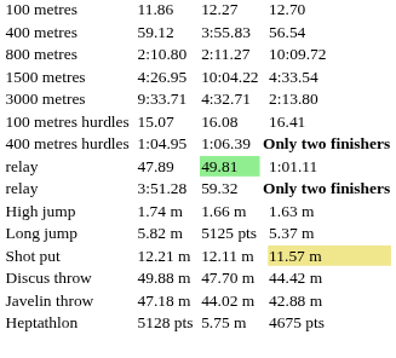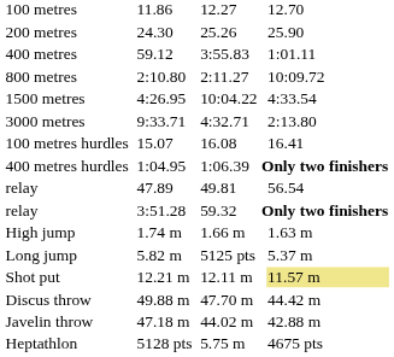 <table>
 <tr>
 <td>100 metres</td>
 <td></td>
 <td>11.86</td>
 <td></td>
 <td>12.27</td>
 <td></td>
 <td>12.70</td>
 </tr>
 <tr>
+<td>200 metres</td>
+<td></td>
+<td>24.30</td>
+<td></td>
+<td>25.26</td>
+<td></td>
+<td>25.90</td>
+</tr>
+<tr>
 <td>400 metres</td>
 <td></td>
 <td>59.12</td>
 <td></td>
 <td>3:55.83</td>
 <td></td>
-<td>56.54</td>
+<td>1:01.11</td>
 </tr>
 <tr>
 <td>800 metres</td>
 <td></td>
 <td>2:10.80</td>
 <td></td>
 <td>2:11.27</td>
 <td></td>
 <td>10:09.72</td>
 </tr>
 <tr>
 <td>1500 metres</td>
 <td></td>
 <td>4:26.95</td>
 <td></td>
 <td>10:04.22</td>
 <td></td>
 <td>4:33.54</td>
 </tr>
 <tr>
 <td>3000 metres</td>
 <td></td>
 <td>9:33.71</td>
 <td></td>
 <td>4:32.71</td>
 <td></td>
 <td>2:13.80</td>
 </tr>
 <tr>
 <td>100 metres hurdles</td>
 <td></td>
 <td>15.07</td>
 <td></td>
 <td>16.08</td>
 <td></td>
 <td>16.41</td>
 </tr>
 <tr>
 <td>400 metres hurdles</td>
 <td></td>
 <td>1:04.95</td>
 <td></td>
 <td>1:06.39</td>
 <th colspan=2>Only two finishers</th>
 </tr>
 <tr>
 <td> relay</td>
 <td></td>
 <td>47.89</td>
 <td></td>
-<td style="background: lightgreen;">49.81</td>
+<td>49.81</td>
 <td></td>
-<td>1:01.11</td>
+<td>56.54</td>
 </tr>
 <tr>
 <td> relay</td>
 <td></td>
 <td>3:51.28</td>
 <td></td>
 <td>59.32</td>
 <th colspan=2>Only two finishers </th>
 </tr>
 <tr>
 <td>High jump</td>
 <td></td>
 <td>1.74 m</td>
 <td></td>
 <td>1.66 m</td>
 <td></td>
 <td>1.63 m</td>
 </tr>
 <tr>
 <td>Long jump</td>
 <td></td>
 <td>5.82 m</td>
 <td></td>
 <td>5125 pts</td>
 <td></td>
 <td>5.37 m</td>
 </tr>
 <tr>
 <td>Shot put</td>
 <td></td>
 <td>12.21 m</td>
 <td></td>
 <td>12.11 m</td>
 <td></td>
 <td style="background: khaki;">11.57 m</td>
 </tr>
 <tr>
 <td>Discus throw</td>
 <td></td>
 <td>49.88 m</td>
 <td></td>
 <td>47.70 m</td>
 <td></td>
 <td>44.42 m</td>
 </tr>
 <tr>
 <td>Javelin throw</td>
 <td></td>
 <td>47.18 m</td>
 <td></td>
 <td>44.02 m</td>
 <td></td>
 <td>42.88 m</td>
 </tr>
 <tr>
 <td>Heptathlon</td>
 <td></td>
 <td>5128 pts</td>
 <td></td>
 <td>5.75 m</td>
 <td></td>
 <td>4675 pts</td>
 </tr>
 </table>
